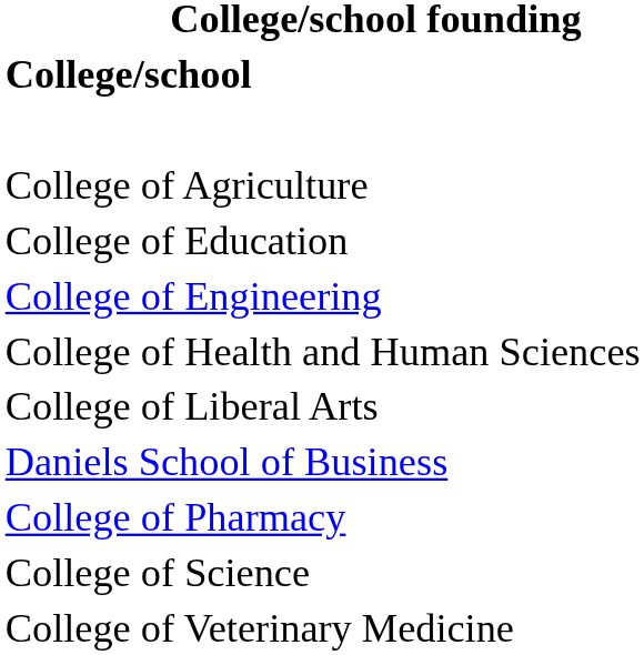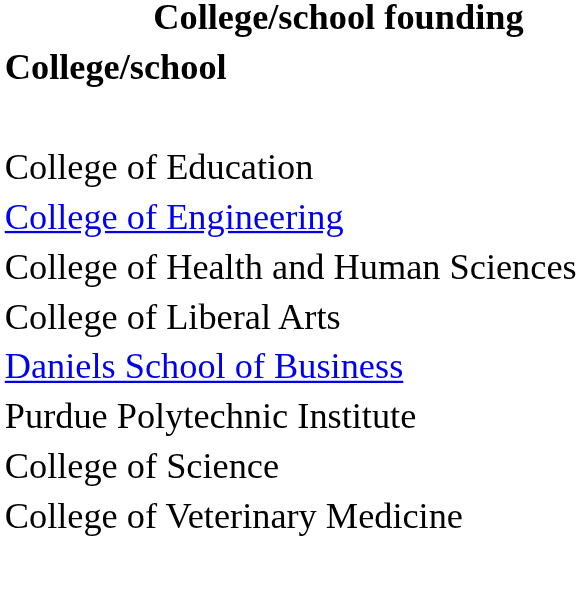 <table class="toccolours" style="float:right; margin:1em; width:300px;">
 <tr>
 <th colspan="2" style="text-align: center;"><strong>College/school founding</strong></th>
 </tr>
 <tr>
 <td><strong>College/school</strong></td>
 <td></td>
 </tr>
 <tr>
 <td colspan="2"><br></td>
-</tr>
-<tr>
-<td>College of Agriculture</td>
-<td></td>
 </tr>
 <tr>
 <td>College of Education</td>
 <td></td>
 </tr>
 <tr>
 <td><a href='#'>College of Engineering</a></td>
 <td></td>
 </tr>
 <tr>
 <td>College of Health and Human Sciences</td>
 <td></td>
 </tr>
 <tr>
 <td>College of Liberal Arts</td>
 <td></td>
 </tr>
 <tr>
 <td><a href='#'>Daniels School of Business</a></td>
 <td></td>
 </tr>
 <tr>
-<td><a href='#'>College of Pharmacy</a></td>
+<td>Purdue Polytechnic Institute</td>
 <td></td>
 </tr>
 <tr>
 <td>College of Science</td>
 <td></td>
 </tr>
 <tr>
 <td>College of Veterinary Medicine</td>
 <td></td>
 </tr>
 </table>
